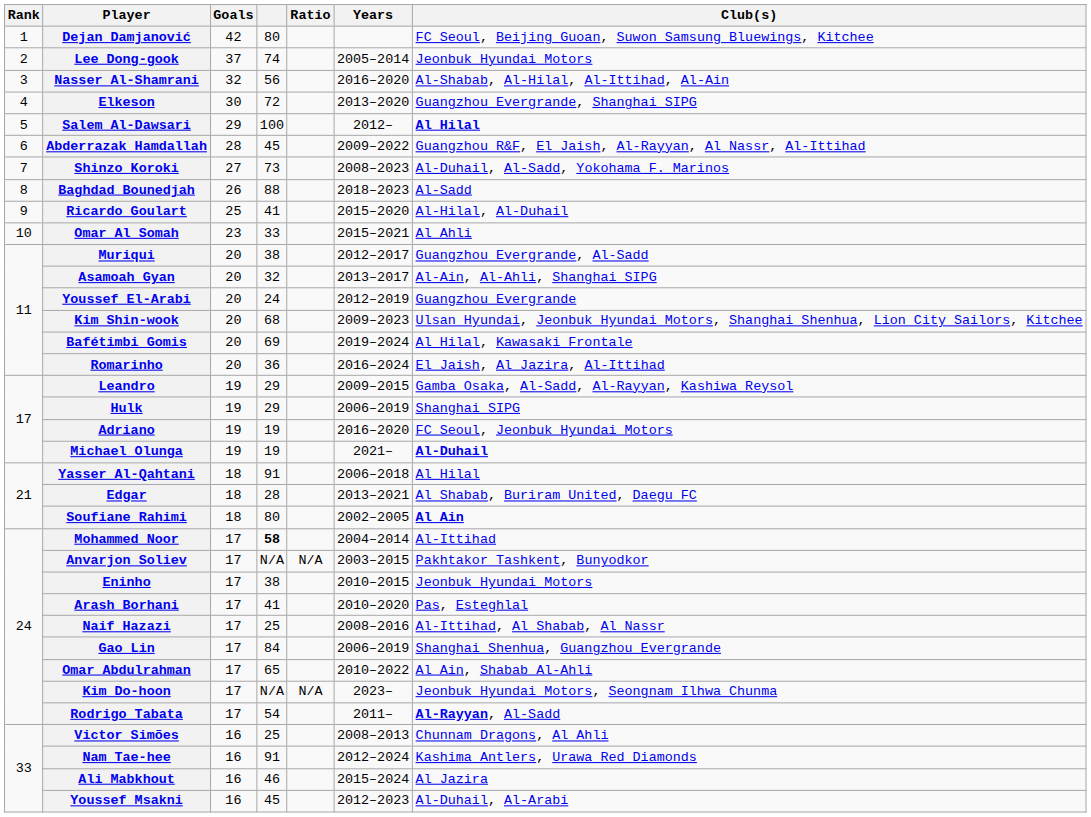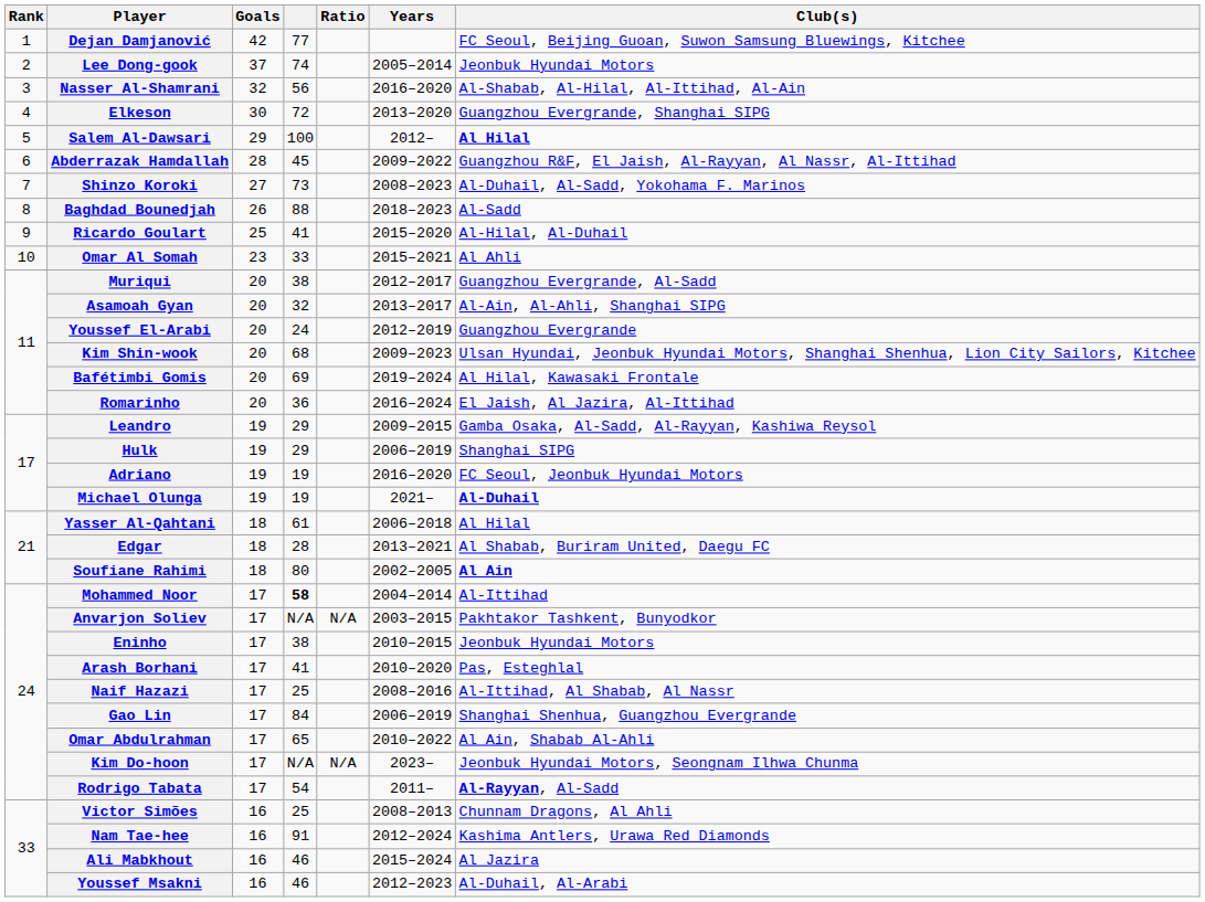 <table class="wikitable sortable plainrowheaders" style="text-align:center;">
 <tr>
 <th scope="col">Rank</th>
 <th scope="col">Player</th>
 <th scope="col">Goals</th>
 <th scope="col"></th>
 <th scope="col">Ratio</th>
 <th scope="col">Years</th>
 <th scope="col">Club(s)</th>
 </tr>
 <tr>
 <td>1</td>
 <th scope="row"> <a href='#'>Dejan Damjanović</a></th>
 <td>42</td>
-<td>80</td>
+<td>77</td>
 <td></td>
 <td></td>
 <td style="text-align:left;"><a href='#'>FC Seoul</a>, <a href='#'>Beijing Guoan</a>, <a href='#'>Suwon Samsung Bluewings</a>, <a href='#'>Kitchee</a></td>
 </tr>
 <tr>
 <td>2</td>
 <th scope="row"> <a href='#'>Lee Dong-gook</a></th>
 <td>37</td>
 <td>74</td>
 <td></td>
 <td>2005–2014</td>
 <td style="text-align:left;"><a href='#'>Jeonbuk Hyundai Motors</a></td>
 </tr>
 <tr>
 <td>3</td>
 <th scope="row"> <a href='#'>Nasser Al-Shamrani</a></th>
 <td>32</td>
 <td>56</td>
 <td></td>
 <td>2016–2020</td>
 <td style="text-align:left;"><a href='#'>Al-Shabab</a>, <a href='#'>Al-Hilal</a>, <a href='#'>Al-Ittihad</a>, <a href='#'>Al-Ain</a></td>
 </tr>
 <tr>
 <td>4</td>
 <th scope="row"> <a href='#'>Elkeson</a></th>
 <td>30</td>
 <td>72</td>
 <td></td>
 <td>2013–2020</td>
 <td style="text-align:left;"><a href='#'>Guangzhou Evergrande</a>, <a href='#'>Shanghai SIPG</a></td>
 </tr>
 <tr>
 <td>5</td>
 <th scope="row"> <strong><a href='#'>Salem Al-Dawsari</a></strong></th>
 <td>29</td>
 <td>100</td>
 <td></td>
 <td>2012–</td>
 <td style="text-align:left;"><strong><a href='#'>Al Hilal</a></strong></td>
 </tr>
 <tr>
 <td>6</td>
 <th scope="row"> <a href='#'>Abderrazak Hamdallah</a></th>
 <td>28</td>
 <td>45</td>
 <td></td>
 <td>2009–2022</td>
 <td style="text-align:left;"><a href='#'>Guangzhou R&F</a>, <a href='#'>El Jaish</a>, <a href='#'>Al-Rayyan</a>, <a href='#'>Al Nassr</a>, <a href='#'>Al-Ittihad</a></td>
 </tr>
 <tr>
 <td>7</td>
 <th scope="row"> <a href='#'>Shinzo Koroki</a></th>
 <td>27</td>
 <td>73</td>
 <td></td>
 <td>2008–2023</td>
 <td style="text-align:left;"><a href='#'>Al-Duhail</a>, <a href='#'>Al-Sadd</a>, <a href='#'>Yokohama F. Marinos</a></td>
 </tr>
 <tr>
 <td>8</td>
 <th scope="row"> <a href='#'>Baghdad Bounedjah</a></th>
 <td>26</td>
 <td>88</td>
 <td></td>
 <td>2018–2023</td>
 <td style="text-align:left;"><a href='#'>Al-Sadd</a></td>
 </tr>
 <tr>
 <td>9</td>
 <th scope="row"> <a href='#'>Ricardo Goulart</a></th>
 <td>25</td>
 <td>41</td>
 <td></td>
 <td>2015–2020</td>
 <td style="text-align:left;"><a href='#'>Al-Hilal</a>, <a href='#'>Al-Duhail</a></td>
 </tr>
 <tr>
 <td>10</td>
 <th scope="row"> <a href='#'>Omar Al Somah</a></th>
 <td>23</td>
 <td>33</td>
 <td></td>
 <td>2015–2021</td>
 <td style="text-align:left;"><a href='#'>Al Ahli</a></td>
 </tr>
 <tr>
 <td rowspan="6">11</td>
 <th scope="row"> <a href='#'>Muriqui</a></th>
 <td>20</td>
 <td>38</td>
 <td></td>
 <td>2012–2017</td>
 <td style="text-align:left;"><a href='#'>Guangzhou Evergrande</a>, <a href='#'>Al-Sadd</a></td>
 </tr>
 <tr>
 <th scope="row"> <a href='#'>Asamoah Gyan</a></th>
 <td>20</td>
 <td>32</td>
 <td></td>
 <td>2013–2017</td>
 <td style="text-align:left;"><a href='#'>Al-Ain</a>, <a href='#'>Al-Ahli</a>, <a href='#'>Shanghai SIPG</a></td>
 </tr>
 <tr>
 <th scope="row"> <a href='#'>Youssef El-Arabi</a></th>
 <td>20</td>
 <td>24</td>
 <td></td>
 <td>2012–2019</td>
 <td style="text-align:left;"><a href='#'>Guangzhou Evergrande</a></td>
 </tr>
 <tr>
 <th scope="row"> <a href='#'>Kim Shin-wook</a></th>
 <td>20</td>
 <td>68</td>
 <td></td>
 <td>2009–2023</td>
 <td style="text-align:left;"><a href='#'>Ulsan Hyundai</a>, <a href='#'>Jeonbuk Hyundai Motors</a>, <a href='#'>Shanghai Shenhua</a>, <a href='#'>Lion City Sailors</a>, <a href='#'>Kitchee</a></td>
 </tr>
 <tr>
 <th scope="row"> <a href='#'>Bafétimbi Gomis</a></th>
 <td>20</td>
 <td>69</td>
 <td></td>
 <td>2019–2024</td>
 <td style="text-align:left;"><a href='#'>Al Hilal</a>, <a href='#'>Kawasaki Frontale</a></td>
 </tr>
 <tr>
 <th scope="row"> <a href='#'>Romarinho</a></th>
 <td>20</td>
 <td>36</td>
 <td></td>
 <td>2016–2024</td>
 <td style="text-align:left;"><a href='#'>El Jaish</a>, <a href='#'>Al Jazira</a>, <a href='#'>Al-Ittihad</a></td>
 </tr>
 <tr>
 <td rowspan="4">17</td>
 <th scope="row"> <a href='#'>Leandro</a></th>
 <td>19</td>
 <td>29</td>
 <td></td>
 <td>2009–2015</td>
 <td style="text-align:left;"><a href='#'>Gamba Osaka</a>, <a href='#'>Al-Sadd</a>, <a href='#'>Al-Rayyan</a>, <a href='#'>Kashiwa Reysol</a></td>
 </tr>
 <tr>
 <th scope="row"> <a href='#'>Hulk</a></th>
 <td>19</td>
 <td>29</td>
 <td></td>
 <td>2006–2019</td>
 <td style="text-align:left;"><a href='#'>Shanghai SIPG</a></td>
 </tr>
 <tr>
 <th scope="row"> <a href='#'>Adriano</a></th>
 <td>19</td>
 <td>19</td>
 <td></td>
 <td>2016–2020</td>
 <td style="text-align:left;"><a href='#'>FC Seoul</a>, <a href='#'>Jeonbuk Hyundai Motors</a></td>
 </tr>
 <tr>
 <th scope="row"> <strong><a href='#'>Michael Olunga</a></strong></th>
 <td>19</td>
 <td>19</td>
 <td></td>
 <td>2021–</td>
 <td style="text-align:left;"><strong><a href='#'>Al-Duhail</a></strong></td>
 </tr>
 <tr>
 <td rowspan="3">21</td>
 <th scope="row"> <a href='#'>Yasser Al-Qahtani</a></th>
 <td>18</td>
-<td>91</td>
+<td>61</td>
 <td></td>
 <td>2006–2018</td>
 <td style="text-align:left;"><a href='#'>Al Hilal</a></td>
 </tr>
 <tr>
 <th scope="row"> <a href='#'>Edgar</a></th>
 <td>18</td>
 <td>28</td>
 <td></td>
 <td>2013–2021</td>
 <td style="text-align:left;"><a href='#'>Al Shabab</a>, <a href='#'>Buriram United</a>, <a href='#'>Daegu FC</a></td>
 </tr>
 <tr>
 <th scope="row"> <strong><a href='#'>Soufiane Rahimi</a></strong></th>
 <td>18</td>
 <td>80</td>
 <td></td>
 <td>2002–2005</td>
 <td style="text-align:left;"><strong><a href='#'>Al Ain</a></strong></td>
 </tr>
 <tr>
 <td rowspan="9">24</td>
 <th scope="row"> <a href='#'>Mohammed Noor</a></th>
 <td>17</td>
 <td><strong>58</strong></td>
 <td></td>
 <td>2004–2014</td>
 <td style="text-align:left;"><a href='#'>Al-Ittihad</a></td>
 </tr>
 <tr>
 <th scope="row"> <a href='#'>Anvarjon Soliev</a></th>
 <td>17</td>
 <td>N/A</td>
 <td>N/A</td>
 <td>2003–2015</td>
 <td style="text-align:left;"><a href='#'>Pakhtakor Tashkent</a>, <a href='#'>Bunyodkor</a></td>
 </tr>
 <tr>
 <th scope="row"> <a href='#'>Eninho</a></th>
 <td>17</td>
 <td>38</td>
 <td></td>
 <td>2010–2015</td>
 <td style="text-align:left;"><a href='#'>Jeonbuk Hyundai Motors</a></td>
 </tr>
 <tr>
 <th scope="row"> <a href='#'>Arash Borhani</a></th>
 <td>17</td>
 <td>41</td>
 <td></td>
 <td>2010–2020</td>
 <td style="text-align:left;"><a href='#'>Pas</a>, <a href='#'>Esteghlal</a></td>
 </tr>
 <tr>
 <th scope="row"> <a href='#'>Naif Hazazi</a></th>
 <td>17</td>
 <td>25</td>
 <td></td>
 <td>2008–2016</td>
 <td style="text-align:left;"><a href='#'>Al-Ittihad</a>, <a href='#'>Al Shabab</a>, <a href='#'>Al Nassr</a></td>
 </tr>
 <tr>
 <th scope="row"> <a href='#'>Gao Lin</a></th>
 <td>17</td>
 <td>84</td>
 <td></td>
 <td>2006–2019</td>
 <td style="text-align:left;"><a href='#'>Shanghai Shenhua</a>, <a href='#'>Guangzhou Evergrande</a></td>
 </tr>
 <tr>
 <th scope="row"> <a href='#'>Omar Abdulrahman</a></th>
 <td>17</td>
 <td>65</td>
 <td></td>
 <td>2010–2022</td>
 <td style="text-align:left;"><a href='#'>Al Ain</a>, <a href='#'>Shabab Al-Ahli</a></td>
 </tr>
 <tr>
 <th scope="row"> <a href='#'>Kim Do-hoon</a></th>
 <td>17</td>
 <td>N/A</td>
 <td>N/A</td>
 <td>2023–</td>
 <td style="text-align:left;"><a href='#'>Jeonbuk Hyundai Motors</a>, <a href='#'>	Seongnam Ilhwa Chunma</a></td>
 </tr>
 <tr>
 <th scope="row"> <strong><a href='#'>Rodrigo Tabata</a></strong></th>
 <td>17</td>
 <td>54</td>
 <td></td>
 <td>2011–</td>
 <td style="text-align:left;"><strong><a href='#'>Al-Rayyan</a></strong>, <a href='#'>Al-Sadd</a></td>
 </tr>
 <tr>
 <td rowspan="4">33</td>
 <th scope="row"> <a href='#'>Victor Simões</a></th>
 <td>16</td>
 <td>25</td>
 <td></td>
 <td>2008–2013</td>
 <td style="text-align:left;"><a href='#'>Chunnam Dragons</a>, <a href='#'>Al Ahli</a></td>
 </tr>
 <tr>
 <th scope="row"> <a href='#'>Nam Tae-hee</a></th>
 <td>16</td>
 <td>91</td>
 <td></td>
 <td>2012–2024</td>
 <td style="text-align:left;"><a href='#'>Kashima Antlers</a>, <a href='#'>Urawa Red Diamonds</a></td>
 </tr>
 <tr>
 <th scope="row"> <a href='#'>Ali Mabkhout</a></th>
 <td>16</td>
 <td>46</td>
 <td></td>
 <td>2015–2024</td>
 <td style="text-align:left;"><a href='#'>Al Jazira</a></td>
 </tr>
 <tr>
 <th scope="row"> <a href='#'>Youssef Msakni</a></th>
 <td>16</td>
-<td>45</td>
+<td>46</td>
 <td></td>
 <td>2012–2023</td>
 <td style="text-align:left;"><a href='#'>Al-Duhail</a>, <a href='#'>Al-Arabi</a></td>
 </tr>
 </table>
